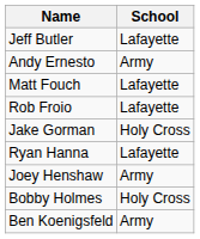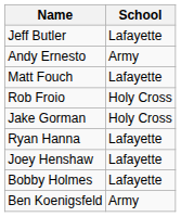 <table class=wikitable>
 <tr>
 <th>Name</th>
 <th>School</th>
 </tr>
 <tr>
 <td>Jeff Butler</td>
 <td>Lafayette</td>
 </tr>
 <tr>
 <td>Andy Ernesto</td>
 <td>Army</td>
 </tr>
 <tr>
 <td>Matt Fouch</td>
 <td>Lafayette</td>
 </tr>
 <tr>
 <td>Rob Froio</td>
-<td>Lafayette</td>
+<td>Holy Cross</td>
 </tr>
 <tr>
 <td>Jake Gorman</td>
 <td>Holy Cross</td>
 </tr>
 <tr>
 <td>Ryan Hanna</td>
 <td>Lafayette</td>
 </tr>
 <tr>
 <td>Joey Henshaw</td>
-<td>Army</td>
+<td>Lafayette</td>
 </tr>
 <tr>
 <td>Bobby Holmes</td>
-<td>Holy Cross</td>
+<td>Lafayette</td>
 </tr>
 <tr>
 <td>Ben Koenigsfeld</td>
 <td>Army</td>
 </tr>
 </table>
